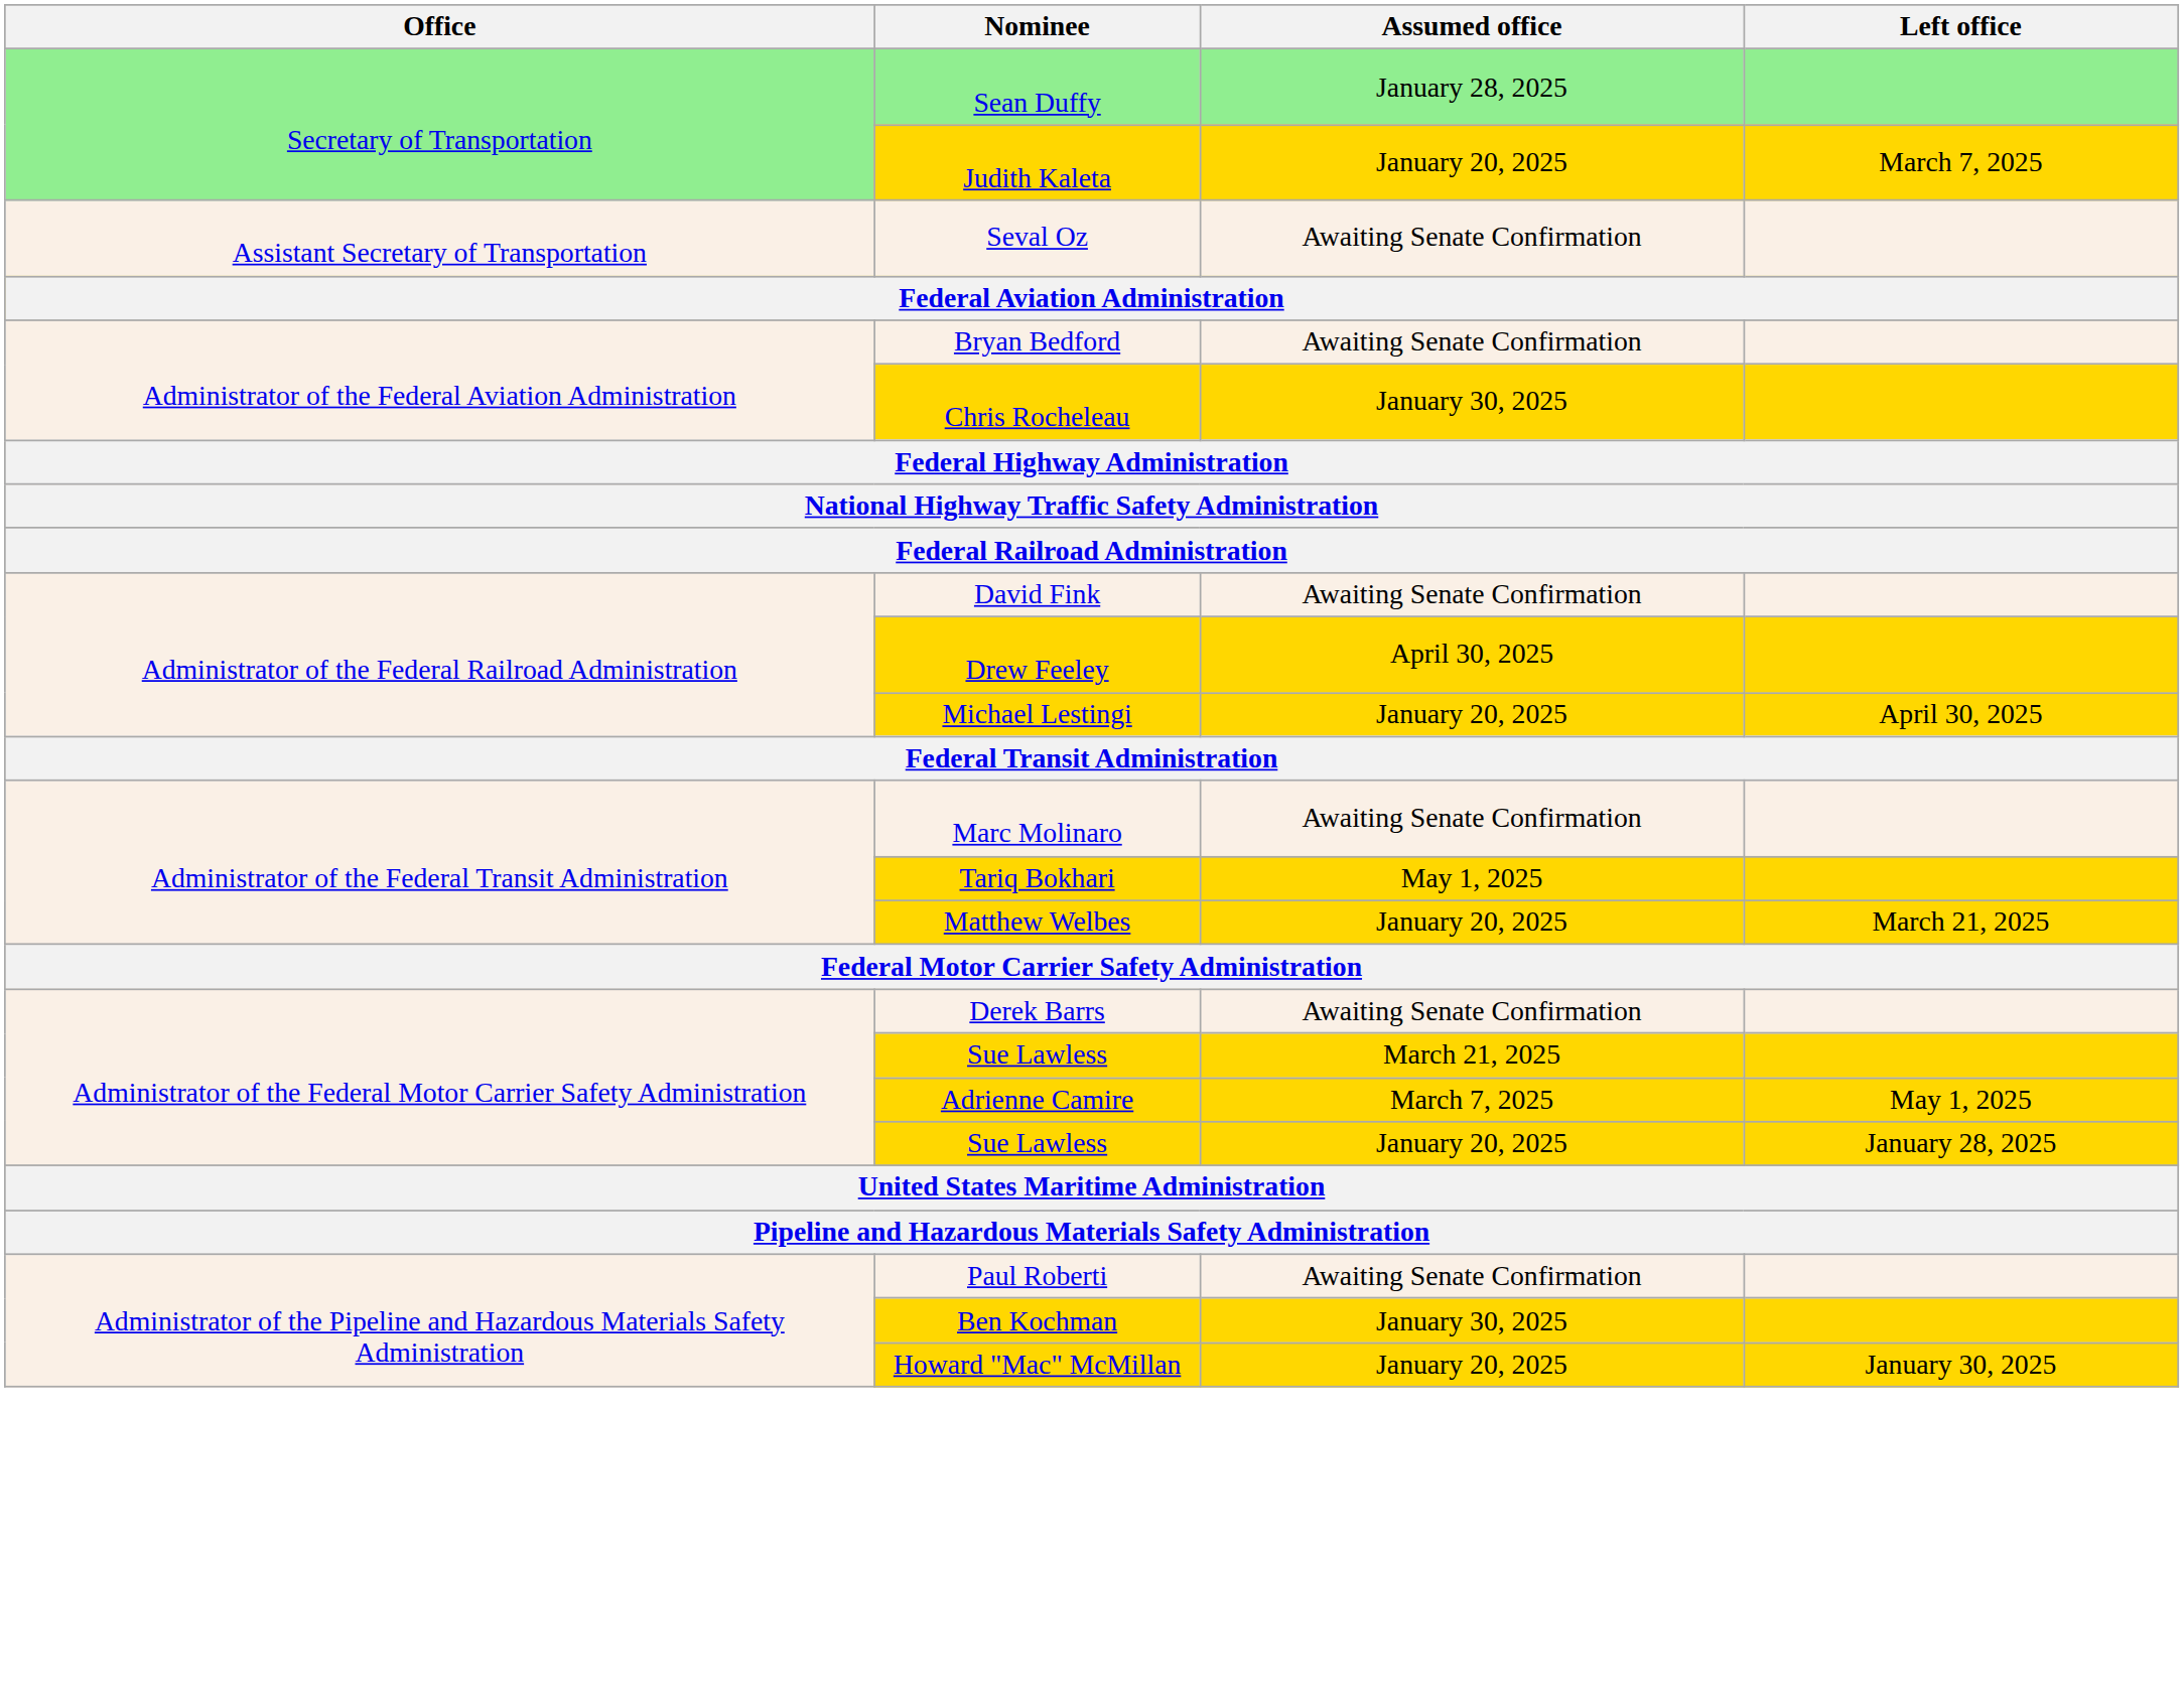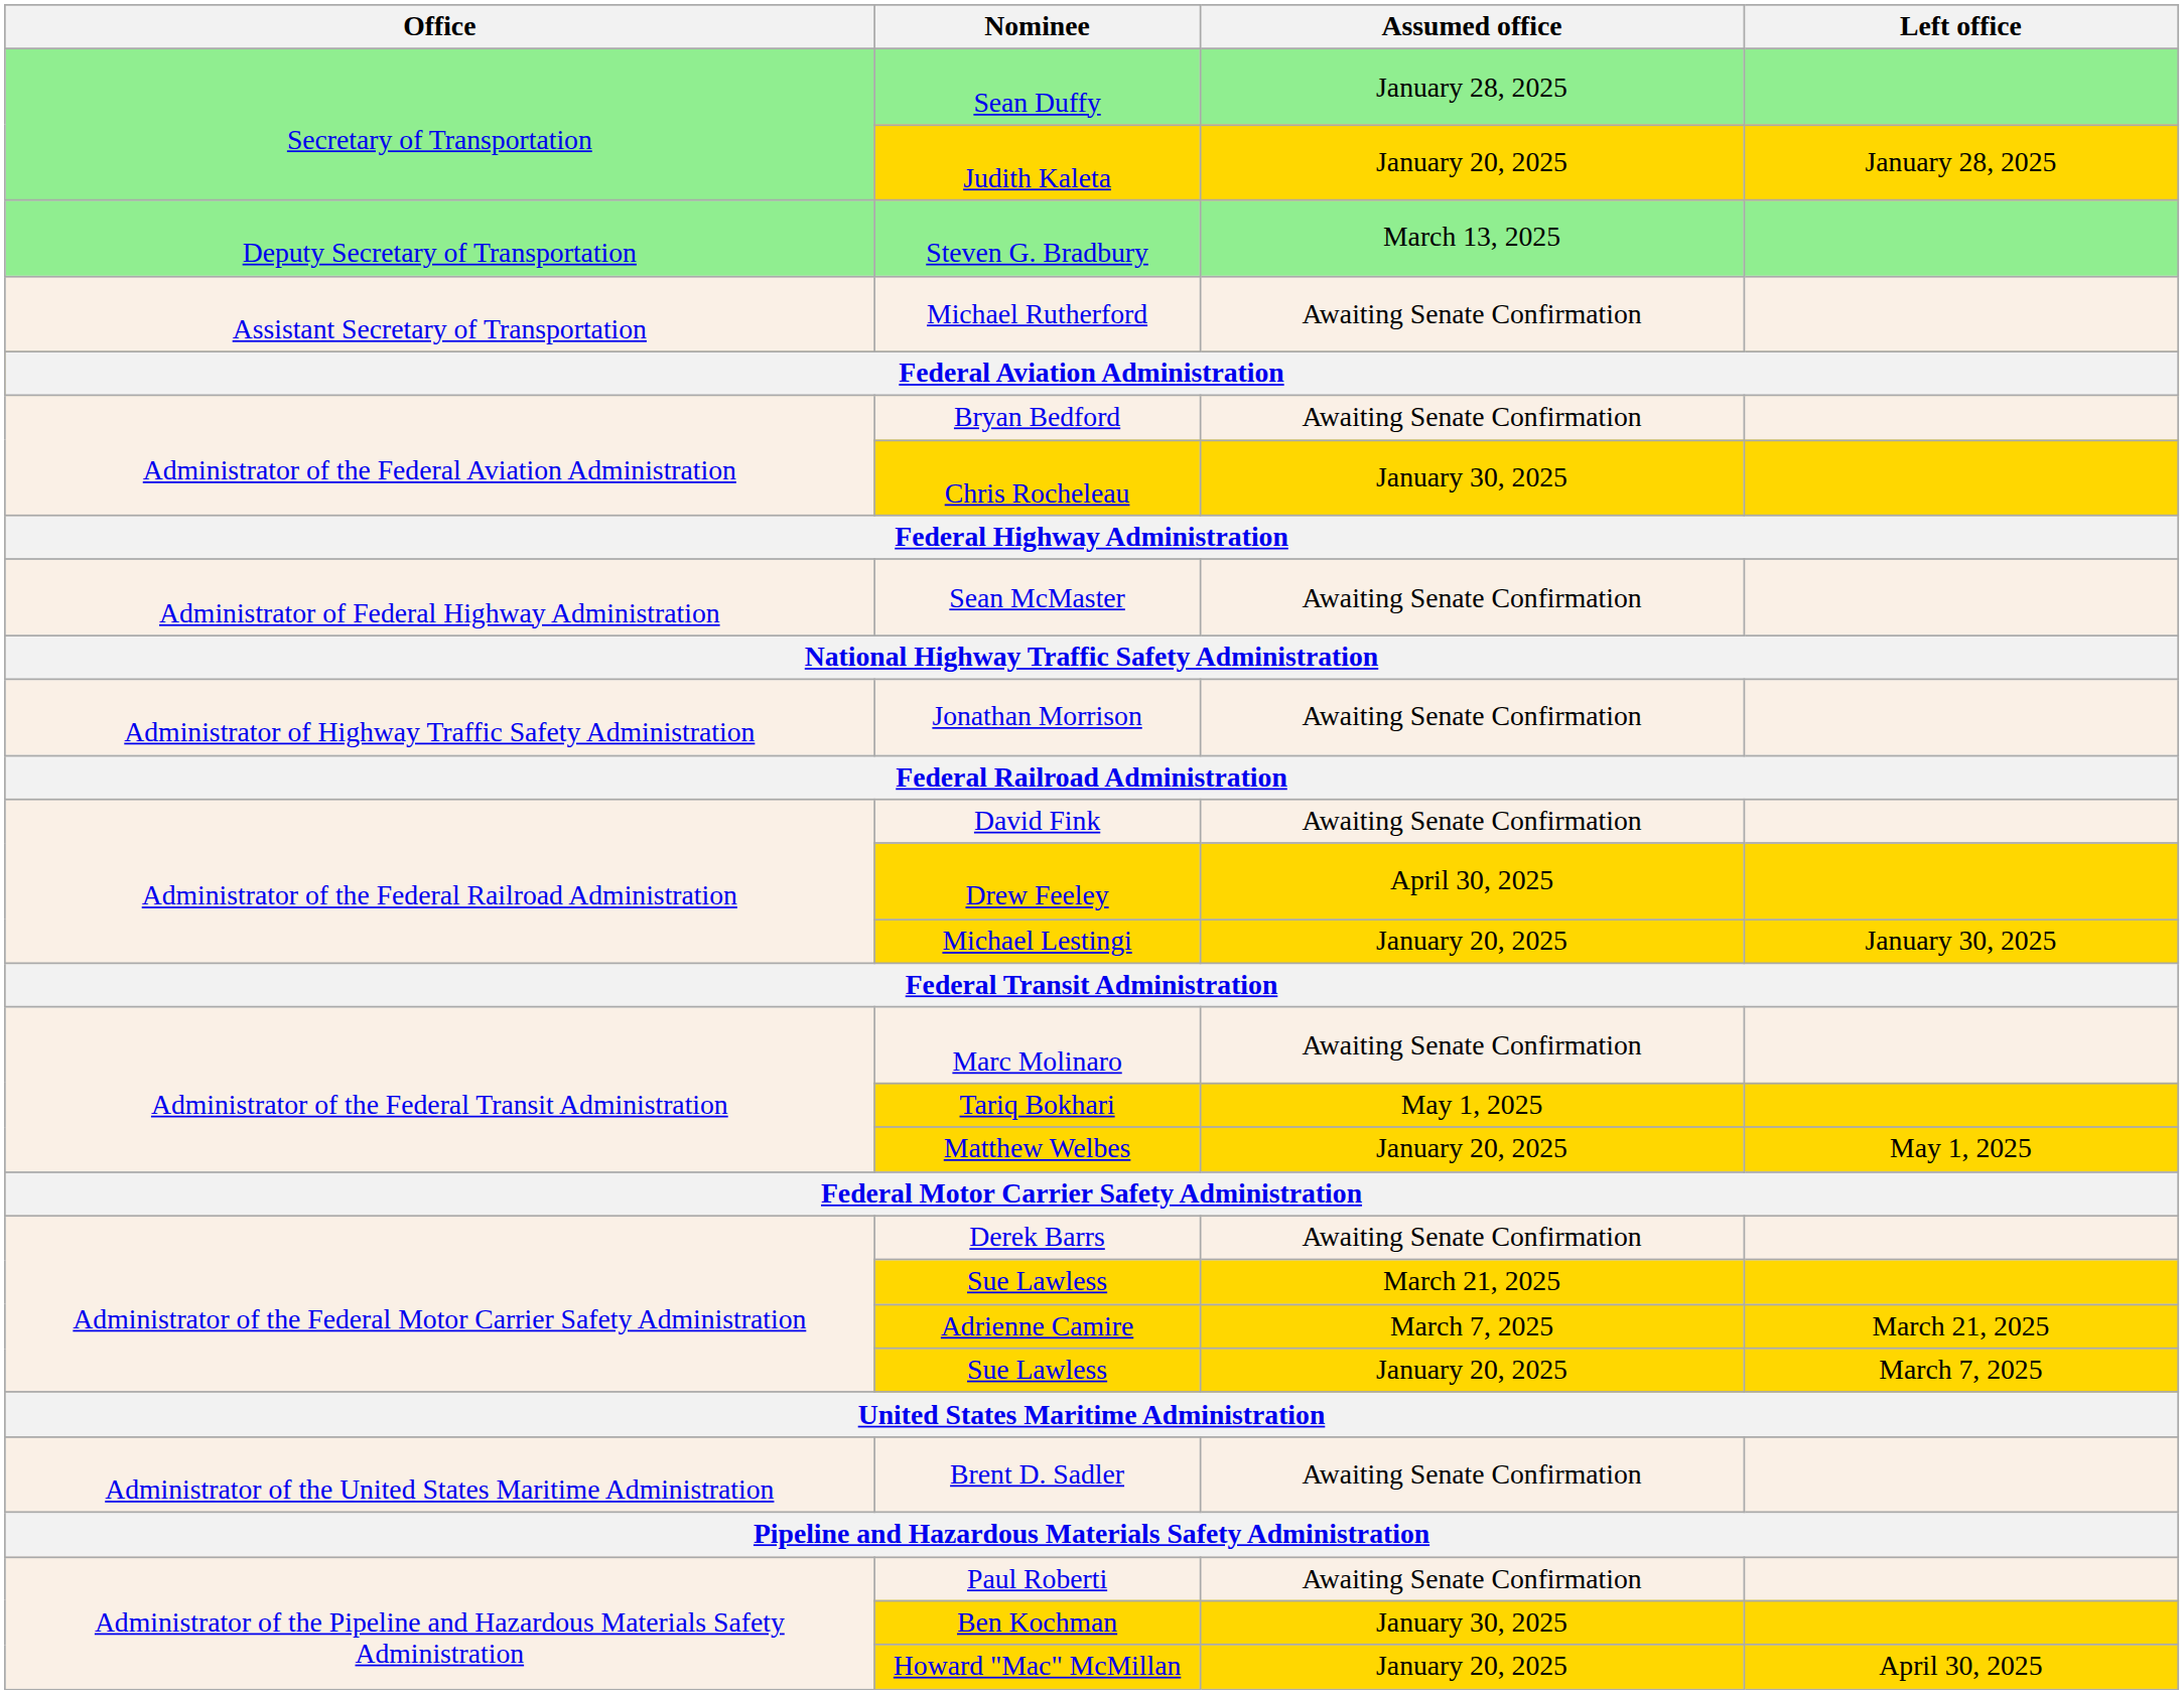 <table class="wikitable sortable" style="text-align:center">
 <tr>
 <th style="width:40%;">Office</th>
 <th style="width:15%;">Nominee</th>
 <th style="width:25%;" data-sort- type="date">Assumed office</th>
 <th style="width:20%;" data-sort- type="date">Left office</th>
 </tr>
 <tr style="background:lightgreen">
 <td rowspan="2"><br><a href='#'>Secretary of Transportation</a></td>
 <td><br><a href='#'>Sean Duffy</a></td>
 <td>January 28, 2025<br></td>
 <td></td>
 </tr>
 <tr style="background:gold">
 <td><br><a href='#'>Judith Kaleta</a></td>
 <td>January 20, 2025</td>
-<td>March 7, 2025</td>
+<td>January 28, 2025</td>
+</tr>
+<tr style="background:lightgreen">
+<td><br><a href='#'>Deputy Secretary of Transportation</a></td>
+<td><br><a href='#'>Steven G. Bradbury</a></td>
+<td>March 13, 2025<br></td>
+<td></td>
 </tr>
 <tr style="background:linen">
 <td><br><a href='#'>Assistant Secretary of Transportation</a></td>
-<td><a href='#'>Seval Oz</a></td>
+<td><a href='#'>Michael Rutherford</a></td>
 <td>Awaiting Senate Confirmation</td>
 <td></td>
 </tr>
 <tr style="background:gold">
 <th colspan="4"><a href='#'>Federal Aviation Administration</a></th>
 </tr>
 <tr style="background:linen">
 <td rowspan="2"><br><a href='#'>Administrator of the Federal Aviation Administration</a></td>
 <td><a href='#'>Bryan Bedford</a></td>
 <td>Awaiting Senate Confirmation</td>
 <td></td>
 </tr>
 <tr style="background:gold">
 <td><br><a href='#'>Chris Rocheleau</a></td>
 <td>January 30, 2025</td>
 <td></td>
 </tr>
 <tr style="background:linen">
 <th colspan="4"><a href='#'>Federal Highway Administration</a></th>
 </tr>
 <tr style="background:linen">
+<td><br><a href='#'>Administrator of Federal Highway Administration</a></td>
+<td><a href='#'>Sean McMaster</a></td>
+<td>Awaiting Senate Confirmation</td>
+<td></td>
+</tr>
+<tr style="background:linen">
 <th colspan="4"><a href='#'>National Highway Traffic Safety Administration</a></th>
+</tr>
+<tr style="background:linen">
+<td><br><a href='#'>Administrator of Highway Traffic Safety Administration</a></td>
+<td><a href='#'>Jonathan Morrison</a></td>
+<td>Awaiting Senate Confirmation</td>
+<td></td>
 </tr>
 <tr style="background:linen">
 <th colspan="4"><a href='#'>Federal Railroad Administration</a></th>
 </tr>
 <tr style="background:linen">
 <td rowspan="3"><br><a href='#'>Administrator of the Federal Railroad Administration</a></td>
 <td><a href='#'>David Fink</a></td>
 <td>Awaiting Senate Confirmation</td>
 <td></td>
 </tr>
 <tr style="background:gold">
 <td><br><a href='#'>Drew Feeley</a></td>
 <td>April 30, 2025</td>
 <td></td>
 </tr>
 <tr style="background:gold">
 <td><a href='#'>Michael Lestingi</a></td>
 <td>January 20, 2025</td>
-<td>April 30, 2025</td>
+<td>January 30, 2025</td>
 </tr>
 <tr style="background:linen">
 <th colspan="4"><a href='#'>Federal Transit Administration</a></th>
 </tr>
 <tr style="background:linen">
 <td rowspan="3"><br><a href='#'>Administrator of the Federal Transit Administration</a></td>
 <td><br><a href='#'>Marc Molinaro</a></td>
 <td>Awaiting Senate Confirmation</td>
 <td></td>
 </tr>
 <tr style="background:gold">
 <td><a href='#'>Tariq Bokhari</a></td>
 <td>May 1, 2025</td>
 <td></td>
 </tr>
 <tr style="background:gold">
 <td><a href='#'>Matthew Welbes</a></td>
 <td>January 20, 2025</td>
-<td>March 21, 2025</td>
+<td>May 1, 2025</td>
 </tr>
 <tr style="background:linen">
 <th colspan="4"><a href='#'>Federal Motor Carrier Safety Administration</a></th>
 </tr>
 <tr style="background:linen">
 <td rowspan="4"><br><a href='#'>Administrator of the Federal Motor Carrier Safety Administration</a></td>
 <td><a href='#'>Derek Barrs</a></td>
 <td>Awaiting Senate Confirmation</td>
 <td></td>
 </tr>
 <tr style="background:gold">
 <td><a href='#'>Sue Lawless</a></td>
 <td>March 21, 2025</td>
 <td></td>
 </tr>
 <tr style="background:gold">
 <td><a href='#'>Adrienne Camire</a></td>
 <td>March 7, 2025</td>
-<td>May 1, 2025</td>
+<td>March 21, 2025</td>
 </tr>
 <tr style="background:gold">
 <td><a href='#'>Sue Lawless</a></td>
 <td>January 20, 2025</td>
-<td>January 28, 2025</td>
+<td>March 7, 2025</td>
 </tr>
 <tr style="background:linen">
 <th colspan="4"><a href='#'>United States Maritime Administration</a></th>
+</tr>
+<tr style="background:linen">
+<td><br><a href='#'>Administrator of the United States Maritime Administration</a></td>
+<td><a href='#'>Brent D. Sadler</a></td>
+<td>Awaiting Senate Confirmation</td>
+<td></td>
 </tr>
 <tr>
 <th colspan="4"><a href='#'>Pipeline and Hazardous Materials Safety Administration</a></th>
 </tr>
 <tr style="background:linen">
 <td rowspan="3"><br><a href='#'>Administrator of the Pipeline and Hazardous Materials Safety Administration</a></td>
 <td><a href='#'>Paul Roberti</a></td>
 <td>Awaiting Senate Confirmation</td>
 <td></td>
 </tr>
 <tr style="background:gold">
 <td><a href='#'>Ben Kochman</a></td>
 <td>January 30, 2025</td>
 <td></td>
 </tr>
 <tr style="background:gold">
 <td><a href='#'>Howard "Mac" McMillan</a></td>
 <td>January 20, 2025</td>
-<td>January 30, 2025</td>
+<td>April 30, 2025</td>
 </tr>
 </table>
